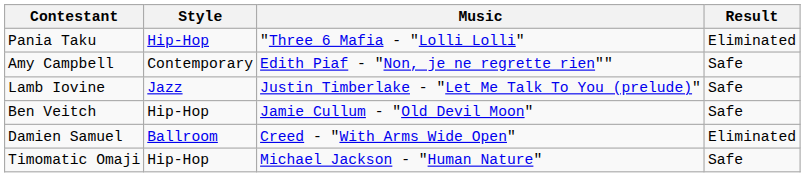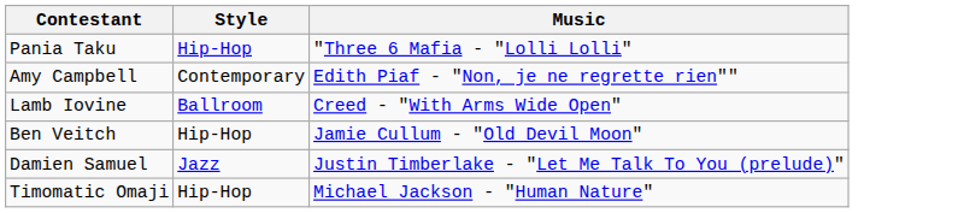 <table class="wikitable">
 <tr>
 <th>Contestant</th>
 <th>Style</th>
 <th>Music</th>
-<th>Result</th>
 </tr>
 <tr>
 <td>Pania Taku</td>
 <td><a href='#'>Hip-Hop</a></td>
 <td>"<a href='#'>Three 6 Mafia</a> - "<a href='#'>Lolli Lolli</a>"</td>
-<td>Eliminated</td>
 </tr>
 <tr>
 <td>Amy Campbell</td>
 <td>Contemporary</td>
 <td><a href='#'>Edith Piaf</a> - "<a href='#'>Non, je ne regrette rien</a>""</td>
-<td>Safe</td>
 </tr>
 <tr>
 <td>Lamb Iovine</td>
-<td><a href='#'>Jazz</a></td>
-<td><a href='#'>Justin Timberlake</a> - "<a href='#'>Let Me Talk To You (prelude)</a>"</td>
-<td>Safe</td>
+<td><a href='#'>Ballroom</a></td>
+<td><a href='#'>Creed</a> - "<a href='#'>With Arms Wide Open</a>"</td>
 </tr>
 <tr>
 <td>Ben Veitch</td>
 <td>Hip-Hop</td>
 <td><a href='#'>Jamie Cullum</a> - "<a href='#'>Old Devil Moon</a>"</td>
-<td>Safe</td>
 </tr>
 <tr>
 <td>Damien Samuel</td>
-<td><a href='#'>Ballroom</a></td>
-<td><a href='#'>Creed</a> - "<a href='#'>With Arms Wide Open</a>"</td>
-<td>Eliminated</td>
+<td><a href='#'>Jazz</a></td>
+<td><a href='#'>Justin Timberlake</a> - "<a href='#'>Let Me Talk To You (prelude)</a>"</td>
 </tr>
 <tr>
 <td>Timomatic Omaji</td>
 <td>Hip-Hop</td>
 <td><a href='#'>Michael Jackson</a> - "<a href='#'>Human Nature</a>"</td>
-<td>Safe</td>
 </tr>
 </table>
